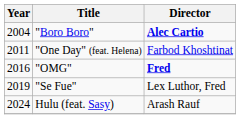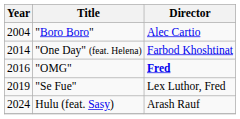 <table class="wikitable">
 <tr>
 <th>Year</th>
 <th>Title</th>
 <th>Director</th>
 </tr>
 <tr>
 <td>2004</td>
 <td>"<a href='#'>Boro Boro</a>"</td>
-<td><strong><a href='#'>Alec Cartio</a></strong></td>
+<td><a href='#'>Alec Cartio</a></td>
 </tr>
 <tr>
-<td>2011</td>
+<td>2014</td>
 <td>"One Day" <small>(feat. Helena)</small></td>
 <td><a href='#'>Farbod Khoshtinat</a></td>
 </tr>
 <tr>
 <td>2016</td>
 <td>"OMG"</td>
 <td><strong><a href='#'>Fred</a></strong></td>
 </tr>
 <tr>
 <td>2019</td>
 <td>"Se Fue"</td>
 <td>Lex Luthor, Fred</td>
 </tr>
 <tr>
 <td>2024</td>
 <td>Hulu (feat. <a href='#'>Sasy</a>)</td>
 <td>Arash Rauf</td>
 </tr>
 <tr>
 </tr>
 </table>
